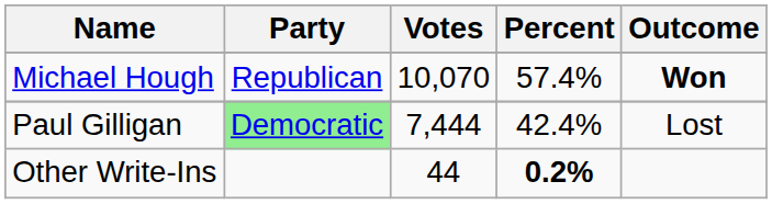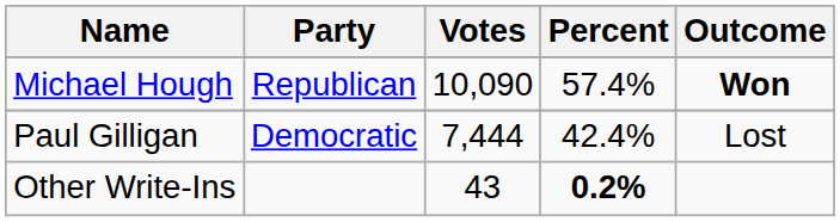 <table class=wikitable style="text-align:center">
 <tr>
 <th>Name</th>
 <th>Party</th>
 <th>Votes</th>
 <th>Percent</th>
 <th>Outcome</th>
 </tr>
 <tr>
 </tr>
 <tr>
 <td align=left><a href='#'>Michael Hough</a></td>
 <td><a href='#'>Republican</a></td>
-<td>10,070</td>
+<td>10,090</td>
 <td>57.4%</td>
 <td><strong>Won</strong></td>
 </tr>
 <tr>
 </tr>
 <tr>
 <td align=left>Paul Gilligan</td>
-<td style="background: lightgreen;"><a href='#'>Democratic</a></td>
+<td><a href='#'>Democratic</a></td>
 <td>7,444</td>
 <td>42.4%</td>
 <td>Lost</td>
 </tr>
 <tr>
 <td align=left>Other Write-Ins</td>
 <td></td>
-<td>44</td>
+<td>43</td>
 <td><strong>0.2%</strong></td>
 <td></td>
 </tr>
 </table>
